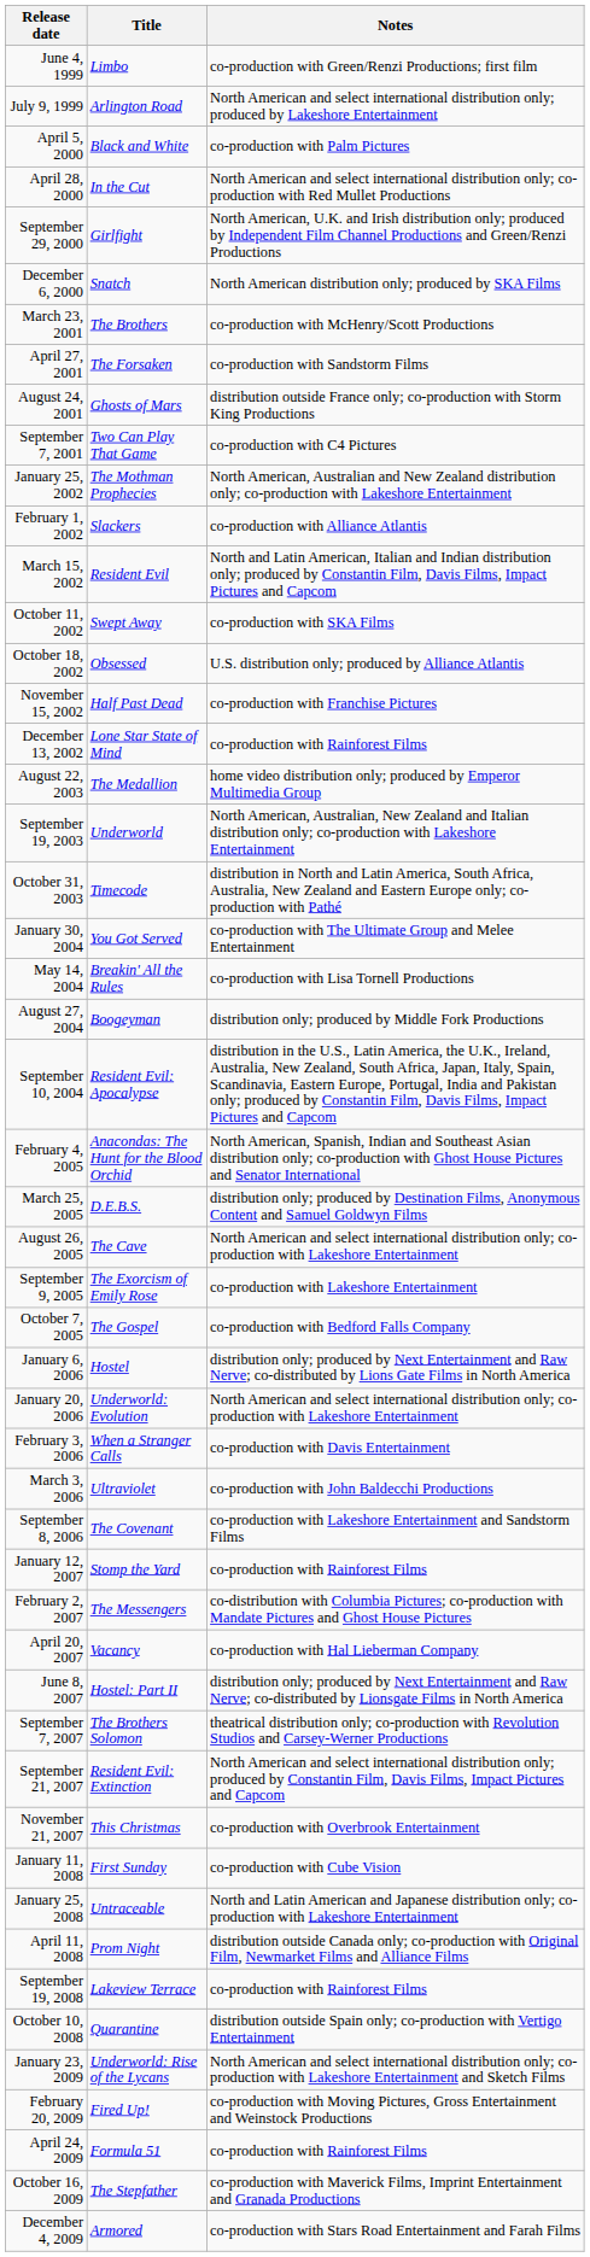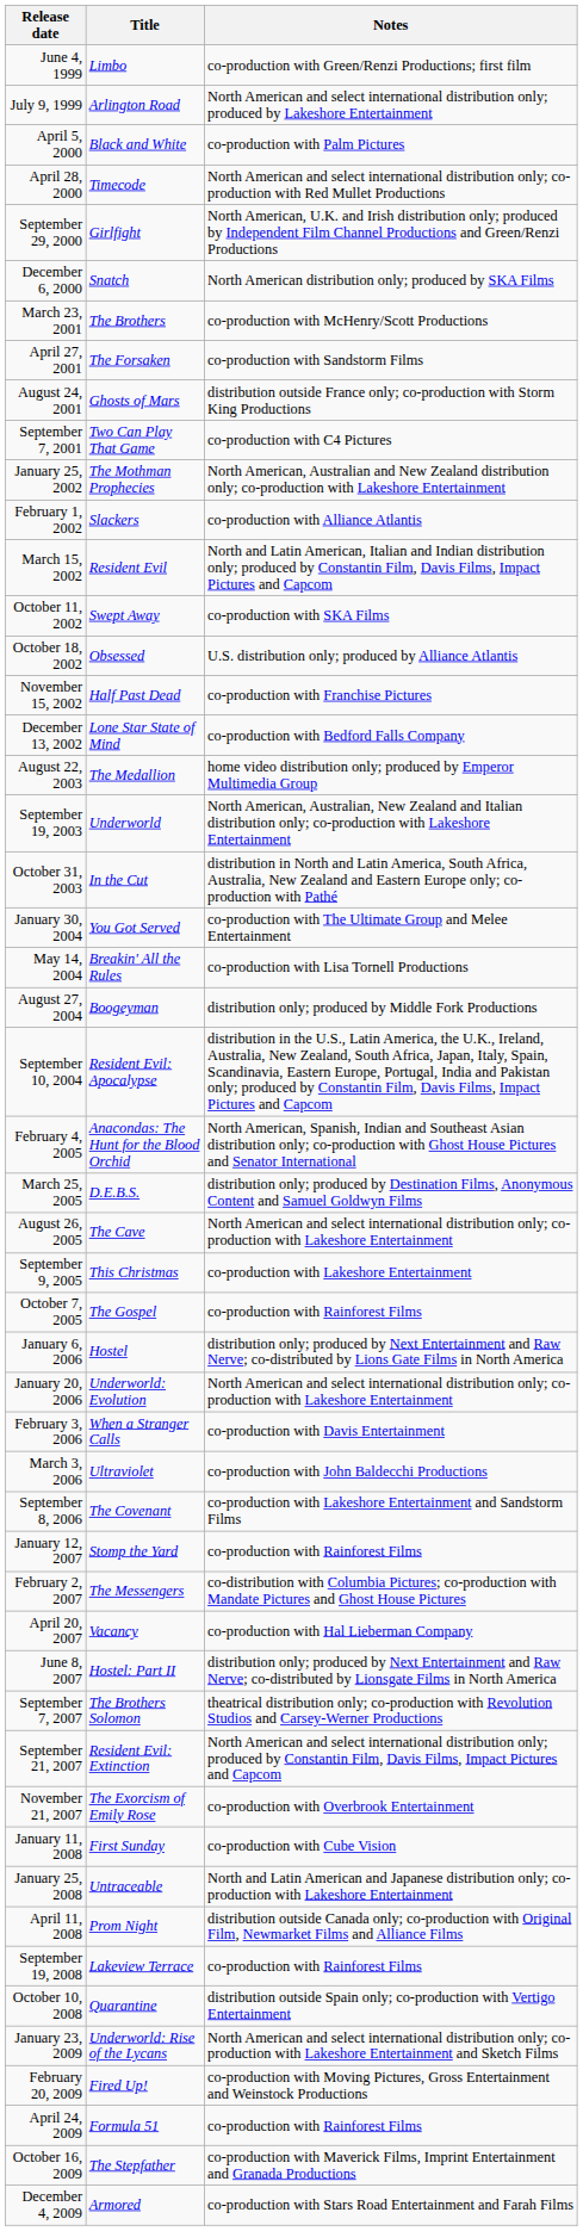 <table class="wikitable sortable" style="width:100%;">
 <tr>
 <th width 30%>Release date</th>
 <th width 10%>Title</th>
 <th width 20%>Notes</th>
 </tr>
 <tr>
 <td style="text-align:right;">June 4, 1999</td>
 <td><em><a href='#'>Limbo</a></em></td>
 <td>co-production with Green/Renzi Productions; first film</td>
 </tr>
 <tr>
 <td style="text-align:right;">July 9, 1999</td>
 <td><em><a href='#'>Arlington Road</a></em></td>
 <td>North American and select international distribution only; produced by <a href='#'>Lakeshore Entertainment</a></td>
 </tr>
 <tr>
 <td style="text-align:right;">April 5, 2000</td>
 <td><em><a href='#'>Black and White</a></em></td>
 <td>co-production with <a href='#'>Palm Pictures</a></td>
 </tr>
 <tr>
 <td style="text-align:right;">April 28, 2000</td>
-<td><em><a href='#'>In the Cut</a></em></td>
+<td><em><a href='#'>Timecode</a></em></td>
 <td>North American and select international distribution only; co-production with Red Mullet Productions</td>
 </tr>
 <tr>
 <td style="text-align:right;">September 29, 2000</td>
 <td><em><a href='#'>Girlfight</a></em></td>
 <td>North American, U.K. and Irish distribution only; produced by <a href='#'>Independent Film Channel Productions</a> and Green/Renzi Productions</td>
 </tr>
 <tr>
 <td style="text-align:right;">December 6, 2000</td>
 <td><em><a href='#'>Snatch</a></em></td>
 <td>North American distribution only; produced by <a href='#'>SKA Films</a></td>
 </tr>
 <tr>
 <td style="text-align:right;">March 23, 2001</td>
 <td><em><a href='#'>The Brothers</a></em></td>
 <td>co-production with McHenry/Scott Productions</td>
 </tr>
 <tr>
 <td style="text-align:right;">April 27, 2001</td>
 <td><em><a href='#'>The Forsaken</a></em></td>
 <td>co-production with Sandstorm Films</td>
 </tr>
 <tr>
 <td style="text-align:right;">August 24, 2001</td>
 <td><em><a href='#'>Ghosts of Mars</a></em></td>
 <td>distribution outside France only; co-production with Storm King Productions</td>
 </tr>
 <tr>
 <td style="text-align:right;">September 7, 2001</td>
 <td><em><a href='#'>Two Can Play That Game</a></em></td>
 <td>co-production with C4 Pictures</td>
 </tr>
 <tr>
 <td style="text-align:right;">January 25, 2002</td>
 <td><em><a href='#'>The Mothman Prophecies</a></em></td>
 <td>North American, Australian and New Zealand distribution only; co-production with <a href='#'>Lakeshore Entertainment</a></td>
 </tr>
 <tr>
 <td style="text-align:right;">February 1, 2002</td>
 <td><em><a href='#'>Slackers</a></em></td>
 <td>co-production with <a href='#'>Alliance Atlantis</a></td>
 </tr>
 <tr>
 <td style="text-align:right;">March 15, 2002</td>
 <td><em><a href='#'>Resident Evil</a></em></td>
 <td>North and Latin American, Italian and Indian distribution only; produced by <a href='#'>Constantin Film</a>, <a href='#'>Davis Films</a>, <a href='#'>Impact Pictures</a> and <a href='#'>Capcom</a></td>
 </tr>
 <tr>
 <td style="text-align:right;">October 11, 2002</td>
 <td><em><a href='#'>Swept Away</a></em></td>
 <td>co-production with <a href='#'>SKA Films</a></td>
 </tr>
 <tr>
 <td style="text-align:right;">October 18, 2002</td>
 <td><em><a href='#'>Obsessed</a></em></td>
 <td>U.S. distribution only; produced by <a href='#'>Alliance Atlantis</a></td>
 </tr>
 <tr>
 <td style="text-align:right;">November 15, 2002</td>
 <td><em><a href='#'>Half Past Dead</a></em></td>
 <td>co-production with <a href='#'>Franchise Pictures</a></td>
 </tr>
 <tr>
 <td style="text-align:right;">December 13, 2002</td>
 <td><em><a href='#'>Lone Star State of Mind</a></em></td>
-<td>co-production with <a href='#'>Rainforest Films</a></td>
+<td>co-production with <a href='#'>Bedford Falls Company</a></td>
 </tr>
 <tr>
 <td style="text-align:right;">August 22, 2003</td>
 <td><em><a href='#'>The Medallion</a></em></td>
 <td>home video distribution only; produced by <a href='#'>Emperor Multimedia Group</a></td>
 </tr>
 <tr>
 <td style="text-align:right;">September 19, 2003</td>
 <td><em><a href='#'>Underworld</a></em></td>
 <td>North American, Australian, New Zealand and Italian distribution only; co-production with <a href='#'>Lakeshore Entertainment</a></td>
 </tr>
 <tr>
 <td style="text-align:right;">October 31, 2003</td>
-<td><em><a href='#'>Timecode</a></em></td>
+<td><em><a href='#'>In the Cut</a></em></td>
 <td>distribution in North and Latin America, South Africa, Australia, New Zealand and Eastern Europe only; co-production with <a href='#'>Pathé</a></td>
 </tr>
 <tr>
 <td style="text-align:right;">January 30, 2004</td>
 <td><em><a href='#'>You Got Served</a></em></td>
 <td>co-production with <a href='#'>The Ultimate Group</a> and Melee Entertainment</td>
 </tr>
 <tr>
 <td style="text-align:right;">May 14, 2004</td>
 <td><em><a href='#'>Breakin' All the Rules</a></em></td>
 <td>co-production with Lisa Tornell Productions</td>
 </tr>
 <tr>
 <td style="text-align:right;">August 27, 2004</td>
 <td><em><a href='#'>Boogeyman</a></em></td>
 <td>distribution only; produced by Middle Fork Productions</td>
 </tr>
 <tr>
 <td style="text-align:right;">September 10, 2004</td>
 <td><em><a href='#'>Resident Evil: Apocalypse</a></em></td>
 <td>distribution in the U.S., Latin America, the U.K., Ireland, Australia, New Zealand, South Africa, Japan, Italy, Spain, Scandinavia, Eastern Europe, Portugal, India and Pakistan only; produced by <a href='#'>Constantin Film</a>, <a href='#'>Davis Films</a>, <a href='#'>Impact Pictures</a> and <a href='#'>Capcom</a></td>
 </tr>
 <tr>
 <td style="text-align:right;">February 4, 2005</td>
 <td><em><a href='#'>Anacondas: The Hunt for the Blood Orchid</a></em></td>
 <td>North American, Spanish, Indian and Southeast Asian distribution only; co-production with <a href='#'>Ghost House Pictures</a> and <a href='#'>Senator International</a></td>
 </tr>
 <tr>
 <td style="text-align:right;">March 25, 2005</td>
 <td><em><a href='#'>D.E.B.S.</a></em></td>
 <td>distribution only; produced by <a href='#'>Destination Films</a>, <a href='#'>Anonymous Content</a> and <a href='#'>Samuel Goldwyn Films</a></td>
 </tr>
 <tr>
 <td style="text-align:right;">August 26, 2005</td>
 <td><em><a href='#'>The Cave</a></em></td>
 <td>North American and select international distribution only; co-production with <a href='#'>Lakeshore Entertainment</a></td>
 </tr>
 <tr>
 <td style="text-align:right;">September 9, 2005</td>
-<td><em><a href='#'>The Exorcism of Emily Rose</a></em></td>
+<td><em><a href='#'>This Christmas</a></em></td>
 <td>co-production with <a href='#'>Lakeshore Entertainment</a></td>
 </tr>
 <tr>
 <td style="text-align:right;">October 7, 2005</td>
 <td><em><a href='#'>The Gospel</a></em></td>
-<td>co-production with <a href='#'>Bedford Falls Company</a></td>
+<td>co-production with <a href='#'>Rainforest Films</a></td>
 </tr>
 <tr>
 <td style="text-align:right;">January 6, 2006</td>
 <td><em><a href='#'>Hostel</a></em></td>
 <td>distribution only; produced by <a href='#'>Next Entertainment</a> and <a href='#'>Raw Nerve</a>; co-distributed by <a href='#'>Lions Gate Films</a> in North America</td>
 </tr>
 <tr>
 <td style="text-align:right;">January 20, 2006</td>
 <td><em><a href='#'>Underworld: Evolution</a></em></td>
 <td>North American and select international distribution only; co-production with <a href='#'>Lakeshore Entertainment</a></td>
 </tr>
 <tr>
 <td style="text-align:right;">February 3, 2006</td>
 <td><em><a href='#'>When a Stranger Calls</a></em></td>
 <td>co-production with <a href='#'>Davis Entertainment</a></td>
 </tr>
 <tr>
 <td style="text-align:right;">March 3, 2006</td>
 <td><em><a href='#'>Ultraviolet</a></em></td>
 <td>co-production with <a href='#'>John Baldecchi Productions</a></td>
 </tr>
 <tr>
 <td style="text-align:right;">September 8, 2006</td>
 <td><em><a href='#'>The Covenant</a></em></td>
 <td>co-production with <a href='#'>Lakeshore Entertainment</a> and Sandstorm Films</td>
 </tr>
 <tr>
 <td style="text-align:right;">January 12, 2007</td>
 <td><em><a href='#'>Stomp the Yard</a></em></td>
 <td>co-production with <a href='#'>Rainforest Films</a></td>
 </tr>
 <tr>
 <td style="text-align:right;">February 2, 2007</td>
 <td><em><a href='#'>The Messengers</a></em></td>
 <td>co-distribution with <a href='#'>Columbia Pictures</a>; co-production with <a href='#'>Mandate Pictures</a> and <a href='#'>Ghost House Pictures</a></td>
 </tr>
 <tr>
 <td style="text-align:right;">April 20, 2007</td>
 <td><em><a href='#'>Vacancy</a></em></td>
 <td>co-production with <a href='#'>Hal Lieberman Company</a></td>
 </tr>
 <tr>
 <td style="text-align:right;">June 8, 2007</td>
 <td><em><a href='#'>Hostel: Part II</a></em></td>
 <td>distribution only; produced by <a href='#'>Next Entertainment</a> and <a href='#'>Raw Nerve</a>; co-distributed by <a href='#'>Lionsgate Films</a> in North America</td>
 </tr>
 <tr>
 <td style="text-align:right;">September 7, 2007</td>
 <td><em><a href='#'>The Brothers Solomon</a></em></td>
 <td>theatrical distribution only; co-production with <a href='#'>Revolution Studios</a> and <a href='#'>Carsey-Werner Productions</a></td>
 </tr>
 <tr>
 <td style="text-align:right;">September 21, 2007</td>
 <td><em><a href='#'>Resident Evil: Extinction</a></em></td>
 <td>North American and select international distribution only; produced by <a href='#'>Constantin Film</a>, <a href='#'>Davis Films</a>, <a href='#'>Impact Pictures</a> and <a href='#'>Capcom</a></td>
 </tr>
 <tr>
 <td style="text-align:right;">November 21, 2007</td>
-<td><em><a href='#'>This Christmas</a></em></td>
+<td><em><a href='#'>The Exorcism of Emily Rose</a></em></td>
 <td>co-production with <a href='#'>Overbrook Entertainment</a></td>
 </tr>
 <tr>
 <td style="text-align:right;">January 11, 2008</td>
 <td><em><a href='#'>First Sunday</a></em></td>
 <td>co-production with <a href='#'>Cube Vision</a></td>
 </tr>
 <tr>
 <td style="text-align:right;">January 25, 2008</td>
 <td><em><a href='#'>Untraceable</a></em></td>
 <td>North and Latin American and Japanese distribution only; co-production with <a href='#'>Lakeshore Entertainment</a></td>
 </tr>
 <tr>
 <td style="text-align:right;">April 11, 2008</td>
 <td><em><a href='#'>Prom Night</a></em></td>
 <td>distribution outside Canada only; co-production with <a href='#'>Original Film</a>, <a href='#'>Newmarket Films</a> and <a href='#'>Alliance Films</a></td>
 </tr>
 <tr>
 <td style="text-align:right;">September 19, 2008</td>
 <td><em><a href='#'>Lakeview Terrace</a></em></td>
 <td>co-production with <a href='#'>Rainforest Films</a></td>
 </tr>
 <tr>
 <td style="text-align:right;">October 10, 2008</td>
 <td><em><a href='#'>Quarantine</a></em></td>
 <td>distribution outside Spain only; co-production with <a href='#'>Vertigo Entertainment</a></td>
 </tr>
 <tr>
 <td style="text-align:right;">January 23, 2009</td>
 <td><em><a href='#'>Underworld: Rise of the Lycans</a></em></td>
 <td>North American and select international distribution only; co-production with <a href='#'>Lakeshore Entertainment</a> and Sketch Films</td>
 </tr>
 <tr>
 <td style="text-align:right;">February 20, 2009</td>
 <td><em><a href='#'>Fired Up!</a></em></td>
 <td>co-production with Moving Pictures, Gross Entertainment and Weinstock Productions</td>
 </tr>
 <tr>
 <td style="text-align:right;">April 24, 2009</td>
 <td><em><a href='#'>Formula 51</a></em></td>
 <td>co-production with <a href='#'>Rainforest Films</a></td>
 </tr>
 <tr>
 <td style="text-align:right;">October 16, 2009</td>
 <td><em><a href='#'>The Stepfather</a></em></td>
 <td>co-production with Maverick Films, Imprint Entertainment and <a href='#'>Granada Productions</a></td>
 </tr>
 <tr>
 <td style="text-align:right;">December 4, 2009</td>
 <td><em><a href='#'>Armored</a></em></td>
 <td>co-production with Stars Road Entertainment and Farah Films</td>
 </tr>
 </table>
